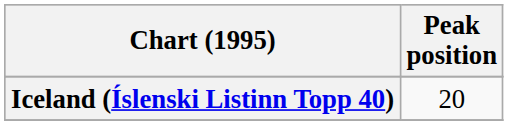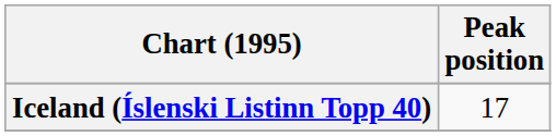 <table class="wikitable sortable plainrowheaders" style="text-align:center">
 <tr>
 <th scope="col">Chart (1995)</th>
 <th scope="col">Peak<br>position</th>
 </tr>
 <tr>
 </tr>
 <tr>
 <th scope="row">Iceland (<a href='#'>Íslenski Listinn Topp 40</a>)</th>
-<td>20</td>
+<td>17</td>
 </tr>
 <tr>
 </tr>
 <tr>
 </tr>
 <tr>
 </tr>
 </table>
